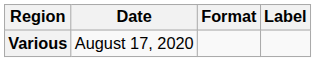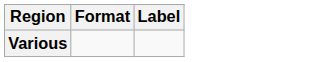 <table class="wikitable plainrowheaders">
 <tr>
 <th>Region</th>
-<th>Date</th>
 <th>Format</th>
 <th>Label</th>
 </tr>
 <tr>
 <th scope="row">Various</th>
-<td>August 17, 2020</td>
 <td></td>
 <td></td>
 </tr>
 </table>
